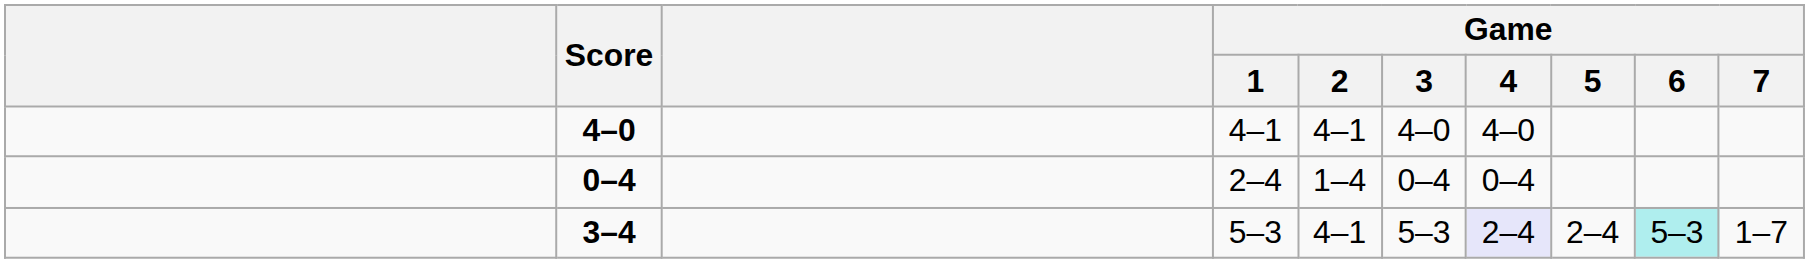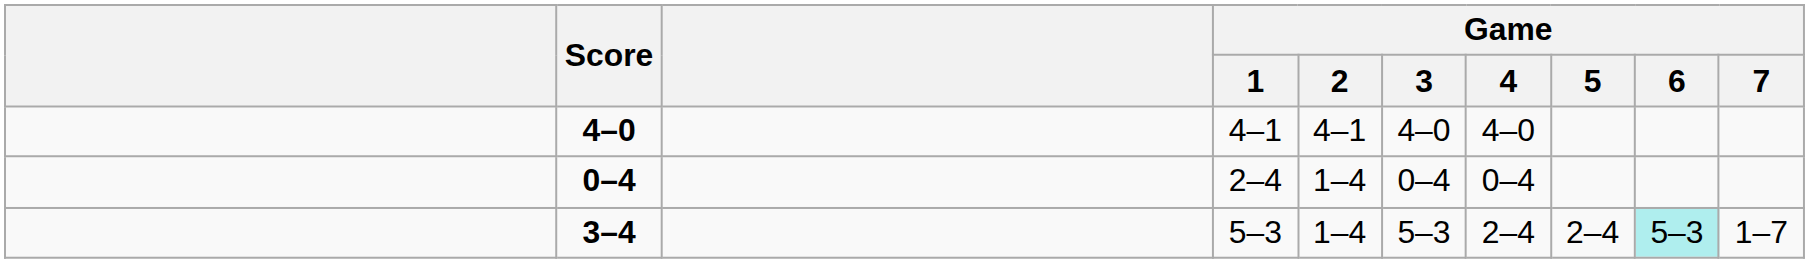 <table class="wikitable" style="text-align: center;">
 <tr>
 <th rowspan=2 align="right" width="270"></th>
 <th rowspan=2 width="45">Score</th>
 <th rowspan=2 align="left" width="270"></th>
 <th colspan=7>Game</th>
 </tr>
 <tr>
 <th width="35">1</th>
 <th width="35">2</th>
 <th width="35">3</th>
 <th width="35">4</th>
 <th width="35">5</th>
 <th width="35">6</th>
 <th width="35">7</th>
 </tr>
 <tr>
 <td align=left><strong></strong></td>
 <td align=center><strong>4–0</strong></td>
 <td align=left></td>
 <td>4–1</td>
 <td>4–1</td>
 <td>4–0</td>
 <td>4–0</td>
 <td></td>
 <td></td>
 <td></td>
 </tr>
 <tr>
 <td align=left></td>
 <td align=center><strong>0–4</strong></td>
 <td align=left><strong></strong></td>
 <td>2–4</td>
 <td>1–4</td>
 <td>0–4</td>
 <td>0–4</td>
 <td></td>
 <td></td>
 <td></td>
 </tr>
 <tr>
 <td align=left></td>
 <td align=center><strong>3–4</strong></td>
 <td align=left><strong></strong></td>
 <td>5–3</td>
-<td>4–1</td>
+<td>1–4</td>
 <td>5–3</td>
-<td style="background: lavender;">2–4</td>
+<td>2–4</td>
 <td>2–4</td>
 <td style="background: paleturquoise;">5–3</td>
 <td>1–7</td>
 </tr>
 </table>
